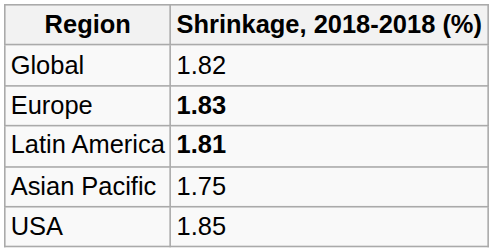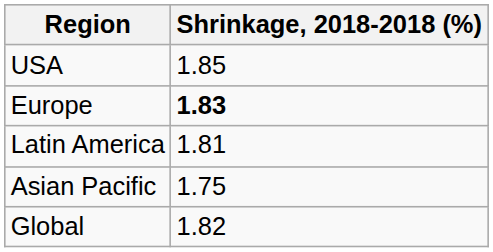 <table class="wikitable">
 <tr>
 <th>Region</th>
 <th>Shrinkage, 2018-2018 (%)</th>
 </tr>
 <tr>
-<td>Global</td>
-<td>1.82</td>
+<td>USA</td>
+<td>1.85</td>
 </tr>
 <tr>
 <td>Europe</td>
 <td><strong>1.83</strong></td>
 </tr>
 <tr>
 <td>Latin America</td>
-<td><strong>1.81</strong></td>
+<td>1.81</td>
 </tr>
 <tr>
 <td>Asian Pacific</td>
 <td>1.75</td>
 </tr>
 <tr>
-<td>USA</td>
-<td>1.85</td>
+<td>Global</td>
+<td>1.82</td>
 </tr>
 </table>
